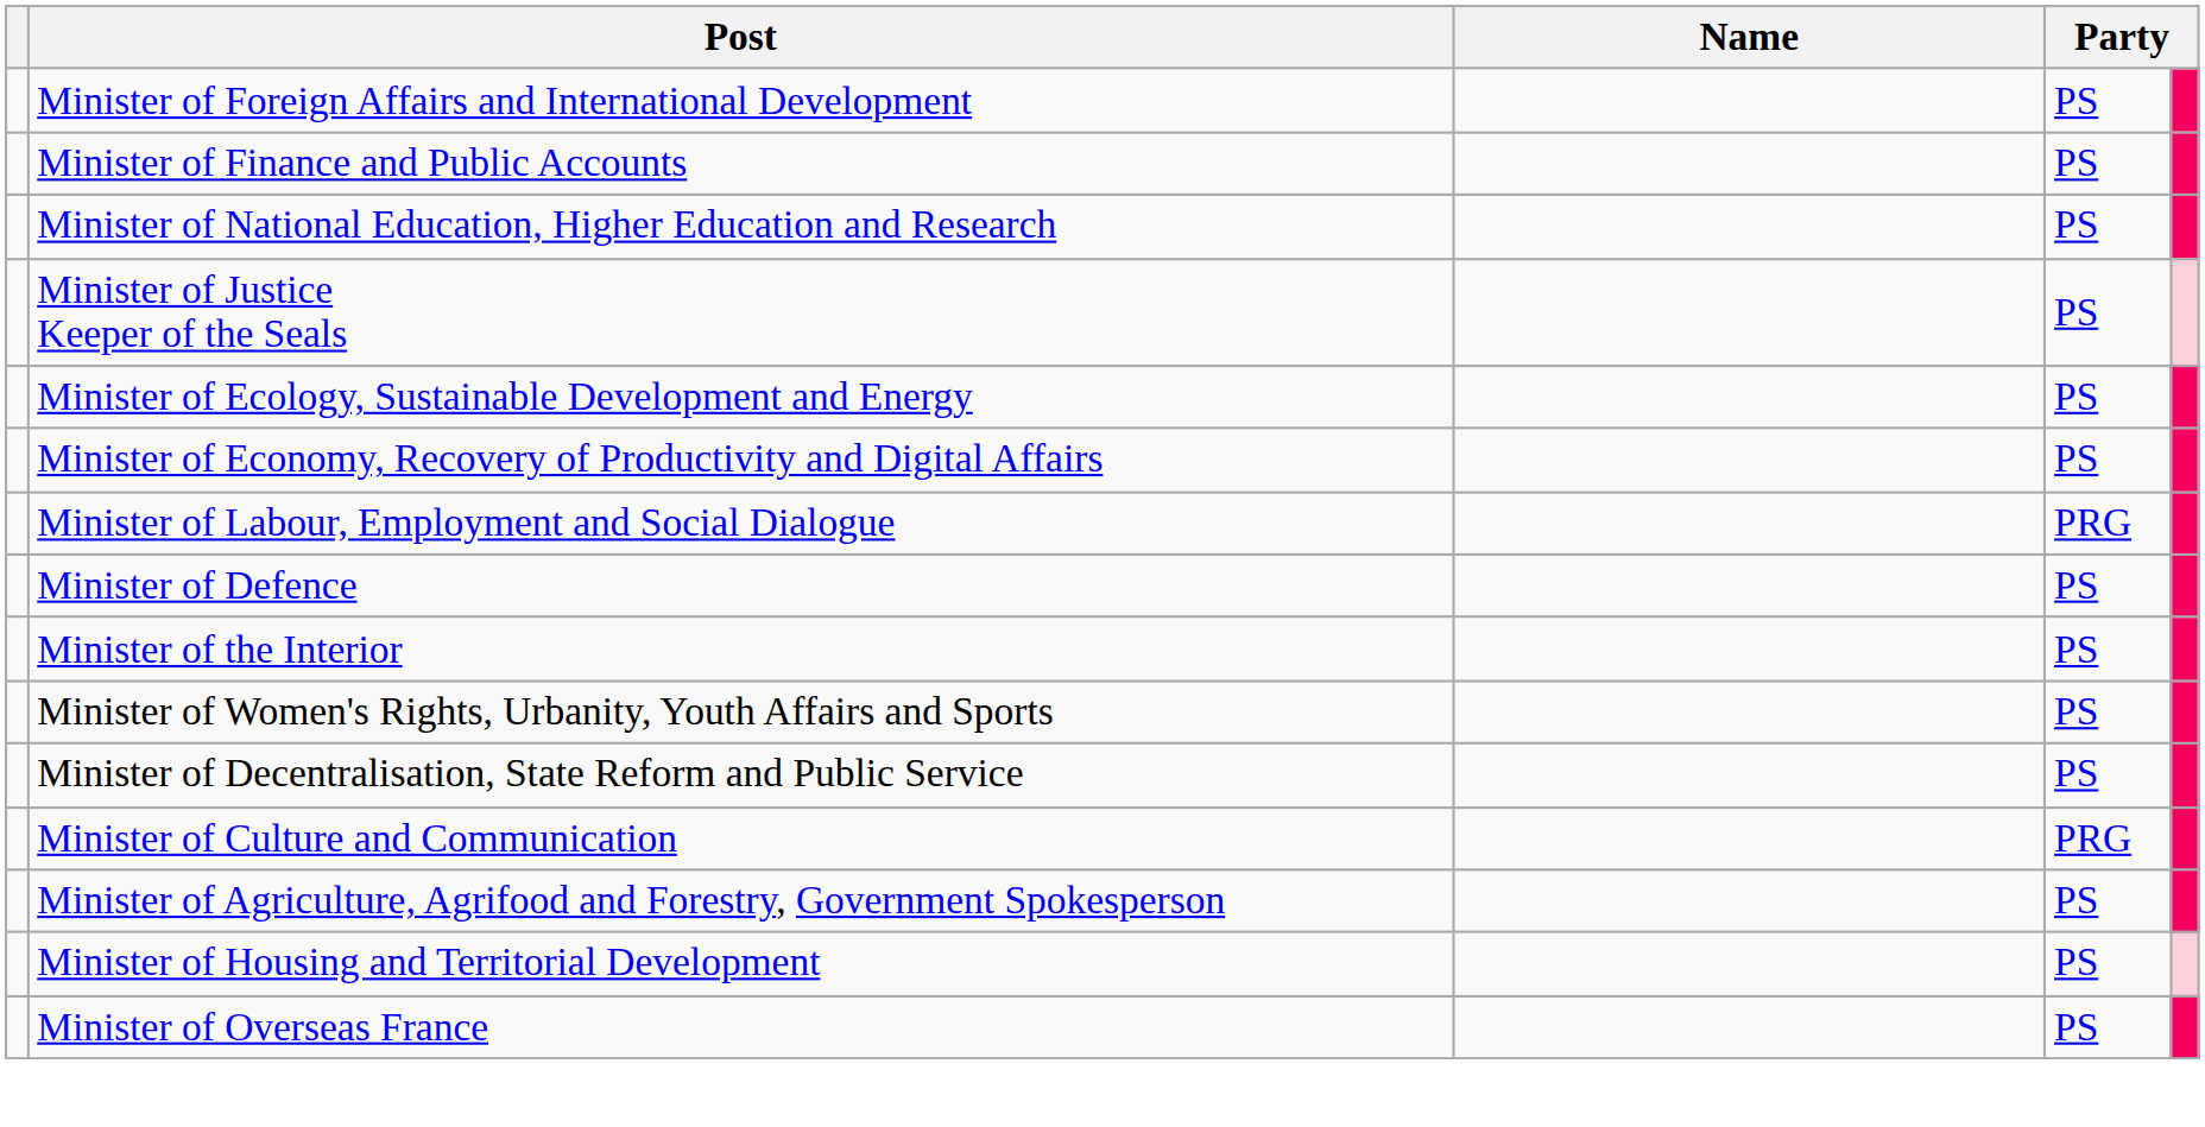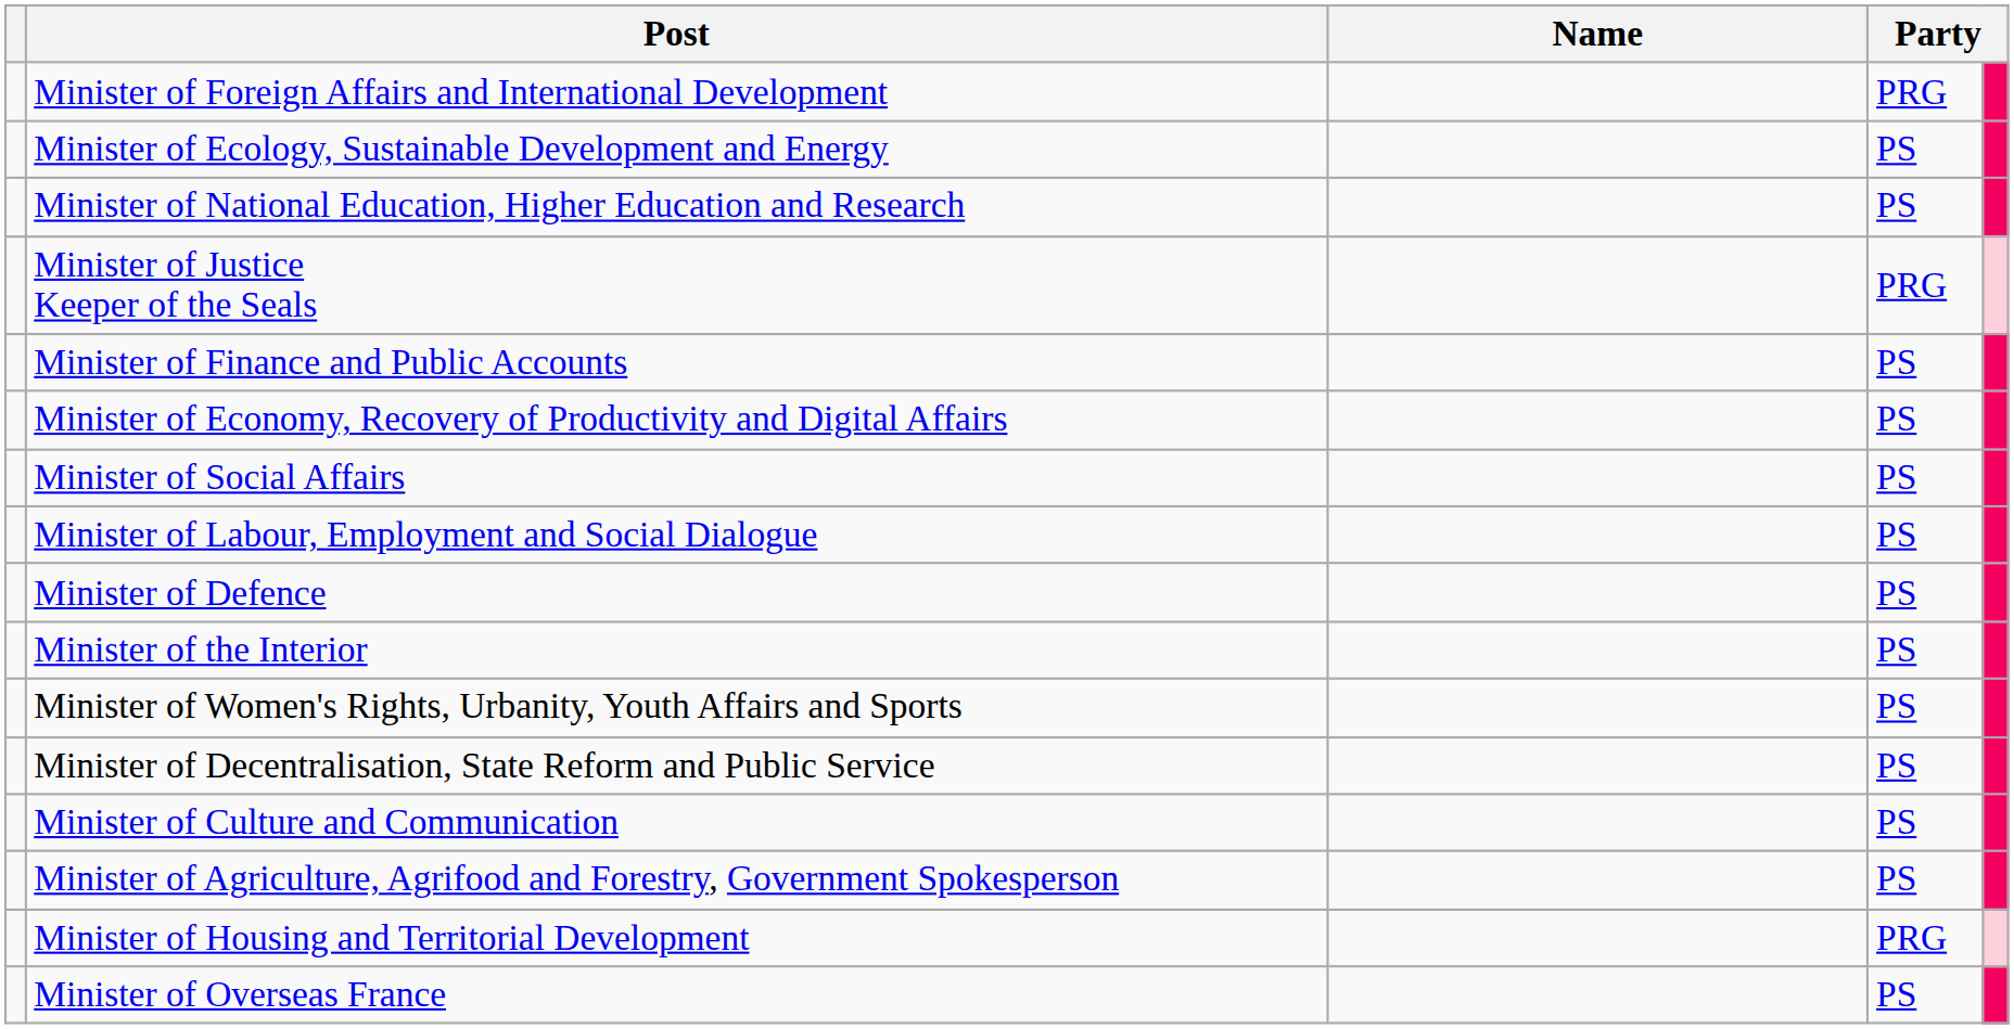 <table class="wikitable sortable" style="width:100%;">
 <tr>
 <th class="unsortable"></th>
 <th width=65%>Post</th>
 <th width=27%>Name</th>
 <th colspan="2" width="7%">Party</th>
 </tr>
 <tr>
 <td></td>
 <td><a href='#'>Minister of Foreign Affairs and International Development</a></td>
 <td></td>
-<td><a href='#'>PS</a></td>
+<td><a href='#'>PRG</a></td>
 <td style="width:1px;; background:#F40061;"></td>
 </tr>
 <tr>
 <td></td>
-<td><a href='#'>Minister of Finance and Public Accounts</a></td>
+<td><a href='#'>Minister of Ecology, Sustainable Development and Energy</a></td>
 <td></td>
 <td><a href='#'>PS</a></td>
 <td style="width:1px;; background:#F40061;"></td>
 </tr>
 <tr>
 <td></td>
 <td><a href='#'>Minister of National Education, Higher Education and Research</a></td>
 <td></td>
 <td><a href='#'>PS</a></td>
 <td style="width:1px;; background:#F40061;"></td>
 </tr>
 <tr>
 <td></td>
 <td><a href='#'>Minister of Justice</a><br><a href='#'>Keeper of the Seals</a></td>
 <td></td>
-<td><a href='#'>PS</a></td>
+<td><a href='#'>PRG</a></td>
 <td style="width:1px;; background:#ffd1dc;"></td>
 </tr>
 <tr>
 <td></td>
-<td><a href='#'>Minister of Ecology, Sustainable Development and Energy</a></td>
+<td><a href='#'>Minister of Finance and Public Accounts</a></td>
 <td></td>
 <td><a href='#'>PS</a></td>
 <td style="width:1px;; background:#F40061;"></td>
 </tr>
 <tr>
 <td></td>
 <td><a href='#'>Minister of Economy, Recovery of Productivity and Digital Affairs</a></td>
 <td></td>
 <td><a href='#'>PS</a></td>
 <td style="width:1px;; background:#F40061;"></td>
 </tr>
 <tr>
 <td></td>
+<td><a href='#'>Minister of Social Affairs</a></td>
+<td></td>
+<td><a href='#'>PS</a></td>
+<td style="width:1px;; background:#F40061;"></td>
+</tr>
+<tr>
+<td></td>
 <td><a href='#'>Minister of Labour, Employment and Social Dialogue</a></td>
 <td></td>
-<td><a href='#'>PRG</a></td>
+<td><a href='#'>PS</a></td>
 <td style="width:1px;; background:#F40061;"></td>
 </tr>
 <tr>
 <td></td>
 <td><a href='#'>Minister of Defence</a></td>
 <td></td>
 <td><a href='#'>PS</a></td>
 <td style="width:1px;; background:#F40061;"></td>
 </tr>
 <tr>
 <td></td>
 <td><a href='#'>Minister of the Interior</a></td>
 <td></td>
 <td><a href='#'>PS</a></td>
 <td style="width:1px;; background:#F40061;"></td>
 </tr>
 <tr>
 <td></td>
 <td>Minister of Women's Rights, Urbanity, Youth Affairs and Sports</td>
 <td></td>
 <td><a href='#'>PS</a></td>
 <td style="width:1px;; background:#F40061;"></td>
 </tr>
 <tr>
 <td></td>
 <td>Minister of Decentralisation, State Reform and Public Service</td>
 <td></td>
 <td><a href='#'>PS</a></td>
 <td style="width:1px;; background:#F40061;"></td>
 </tr>
 <tr>
 <td></td>
 <td><a href='#'>Minister of Culture and Communication</a></td>
 <td></td>
-<td><a href='#'>PRG</a></td>
+<td><a href='#'>PS</a></td>
 <td style="width:1px;; background:#F40061;"></td>
 </tr>
 <tr>
 <td></td>
 <td><a href='#'>Minister of Agriculture, Agrifood and Forestry</a>, <a href='#'>Government Spokesperson</a></td>
 <td></td>
 <td><a href='#'>PS</a></td>
 <td style="width:1px;; background:#F40061;"></td>
 </tr>
 <tr>
 <td></td>
 <td><a href='#'>Minister of Housing and Territorial Development</a></td>
 <td></td>
-<td><a href='#'>PS</a></td>
+<td><a href='#'>PRG</a></td>
 <td style="width:1px;; background:#ffd1dc;"></td>
 </tr>
 <tr>
 <td></td>
 <td><a href='#'>Minister of Overseas France</a></td>
 <td></td>
 <td><a href='#'>PS</a></td>
 <td style="width:1px;; background:#F40061;"></td>
 </tr>
 </table>
